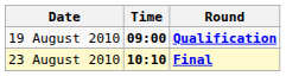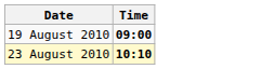 <table class="wikitable">
 <tr>
 <th>Date</th>
 <th>Time</th>
-<th>Round</th>
 </tr>
 <tr>
 <td>19 August 2010</td>
 <td><strong>09:00</strong></td>
-<td><strong><a href='#'>Qualification</a></strong></td>
 </tr>
 <tr style=background:lemonchiffon>
 <td>23 August 2010</td>
 <td><strong>10:10</strong></td>
-<td><strong><a href='#'>Final</a></strong></td>
 </tr>
 </table>
